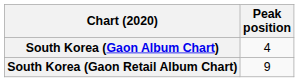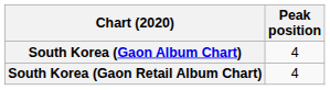 <table class="wikitable sortable plainrowheaders" style="text-align:center">
 <tr>
 <th scope="col">Chart (2020)</th>
 <th scope="col">Peak<br>position</th>
 </tr>
 <tr>
 <th scope="row">South Korea (<a href='#'>Gaon Album Chart</a>)</th>
 <td>4</td>
 </tr>
 <tr>
 <th scope="row">South Korea (Gaon Retail Album Chart)</th>
-<td>9</td>
+<td>4</td>
 </tr>
 </table>
